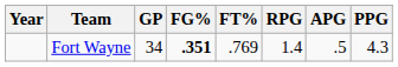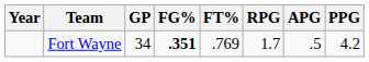 <table class="wikitable sortable" style="font-size:95%; text-align:right;">
 <tr>
 <th>Year</th>
 <th>Team</th>
 <th>GP</th>
 <th>FG%</th>
 <th>FT%</th>
 <th>RPG</th>
 <th>APG</th>
 <th>PPG</th>
 </tr>
 <tr>
 <td style="text-align:left;"></td>
 <td style="text-align:left;"><a href='#'>Fort Wayne</a></td>
 <td>34</td>
 <td><strong>.351</strong></td>
 <td>.769</td>
-<td>1.4</td>
+<td>1.7</td>
 <td>.5</td>
-<td>4.3</td>
+<td>4.2</td>
 </tr>
 </table>
